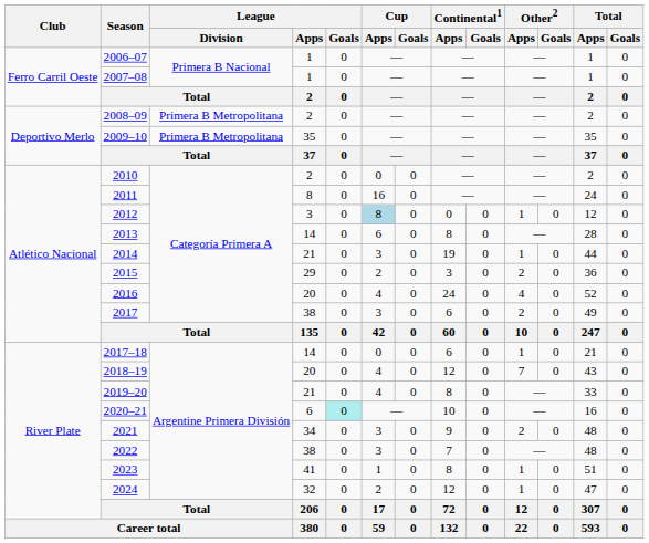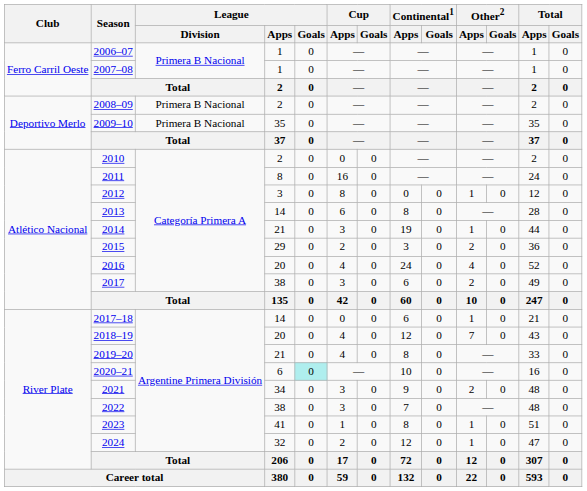 <table class="wikitable" style="text-align:center">
 <tr>
 <th rowspan="2">Club</th>
 <th rowspan="2">Season</th>
 <th colspan="3">League</th>
 <th colspan="2">Cup</th>
 <th colspan="2">Continental<sup>1</sup></th>
 <th colspan="2">Other<sup>2</sup></th>
 <th colspan="2">Total</th>
 </tr>
 <tr>
 <th>Division</th>
 <th>Apps</th>
 <th>Goals</th>
 <th>Apps</th>
 <th>Goals</th>
 <th>Apps</th>
 <th>Goals</th>
 <th>Apps</th>
 <th>Goals</th>
 <th>Apps</th>
 <th>Goals</th>
 </tr>
 <tr>
 <td rowspan="3"><a href='#'>Ferro Carril Oeste</a></td>
 <td><a href='#'>2006–07</a></td>
 <td rowspan="2"><a href='#'>Primera B Nacional</a></td>
 <td>1</td>
 <td>0</td>
 <td colspan="2">—</td>
 <td colspan="2">—</td>
 <td colspan="2">—</td>
 <td>1</td>
 <td>0</td>
 </tr>
 <tr>
 <td><a href='#'>2007–08</a></td>
 <td>1</td>
 <td>0</td>
 <td colspan="2">—</td>
 <td colspan="2">—</td>
 <td colspan="2">—</td>
 <td>1</td>
 <td>0</td>
 </tr>
 <tr>
 <th colspan="2">Total</th>
 <th>2</th>
 <th>0</th>
 <th colspan="2">—</th>
 <th colspan="2">—</th>
 <th colspan="2">—</th>
 <th>2</th>
 <th>0</th>
 </tr>
 <tr>
 <td rowspan="3"><a href='#'>Deportivo Merlo</a></td>
 <td><a href='#'>2008–09</a></td>
-<td><a href='#'>Primera B Metropolitana</a></td>
+<td>Primera B Nacional</td>
 <td>2</td>
 <td>0</td>
 <td colspan="2">—</td>
 <td colspan="2">—</td>
 <td colspan="2">—</td>
 <td>2</td>
 <td>0</td>
 </tr>
 <tr>
 <td><a href='#'>2009–10</a></td>
-<td><a href='#'>Primera B Metropolitana</a></td>
+<td>Primera B Nacional</td>
 <td>35</td>
 <td>0</td>
 <td colspan="2">—</td>
 <td colspan="2">—</td>
 <td colspan="2">—</td>
 <td>35</td>
 <td>0</td>
 </tr>
 <tr>
 <th colspan="2">Total</th>
 <th>37</th>
 <th>0</th>
 <th colspan="2">—</th>
 <th colspan="2">—</th>
 <th colspan="2">—</th>
 <th>37</th>
 <th>0</th>
 </tr>
 <tr>
 <td rowspan="9"><a href='#'>Atlético Nacional</a></td>
 <td><a href='#'>2010</a></td>
 <td rowspan="8"><a href='#'>Categoría Primera A</a></td>
 <td>2</td>
 <td>0</td>
 <td>0</td>
 <td>0</td>
 <td colspan="2">—</td>
 <td colspan="2">—</td>
 <td>2</td>
 <td>0</td>
 </tr>
 <tr>
 <td><a href='#'>2011</a></td>
 <td>8</td>
 <td>0</td>
 <td>16</td>
 <td>0</td>
 <td colspan="2">—</td>
 <td colspan="2">—</td>
 <td>24</td>
 <td>0</td>
 </tr>
 <tr>
 <td><a href='#'>2012</a></td>
 <td>3</td>
 <td>0</td>
-<td style="background: lightblue;">8</td>
+<td>8</td>
 <td>0</td>
 <td>0</td>
 <td>0</td>
 <td>1</td>
 <td>0</td>
 <td>12</td>
 <td>0</td>
 </tr>
 <tr>
 <td><a href='#'>2013</a></td>
 <td>14</td>
 <td>0</td>
 <td>6</td>
 <td>0</td>
 <td>8</td>
 <td>0</td>
 <td colspan="2">—</td>
 <td>28</td>
 <td>0</td>
 </tr>
 <tr>
 <td><a href='#'>2014</a></td>
 <td>21</td>
 <td>0</td>
 <td>3</td>
 <td>0</td>
 <td>19</td>
 <td>0</td>
 <td>1</td>
 <td>0</td>
 <td>44</td>
 <td>0</td>
 </tr>
 <tr>
 <td><a href='#'>2015</a></td>
 <td>29</td>
 <td>0</td>
 <td>2</td>
 <td>0</td>
 <td>3</td>
 <td>0</td>
 <td>2</td>
 <td>0</td>
 <td>36</td>
 <td>0</td>
 </tr>
 <tr>
 <td><a href='#'>2016</a></td>
 <td>20</td>
 <td>0</td>
 <td>4</td>
 <td>0</td>
 <td>24</td>
 <td>0</td>
 <td>4</td>
 <td>0</td>
 <td>52</td>
 <td>0</td>
 </tr>
 <tr>
 <td><a href='#'>2017</a></td>
 <td>38</td>
 <td>0</td>
 <td>3</td>
 <td>0</td>
 <td>6</td>
 <td>0</td>
 <td>2</td>
 <td>0</td>
 <td>49</td>
 <td>0</td>
 </tr>
 <tr>
 <th colspan="2">Total</th>
 <th>135</th>
 <th>0</th>
 <th>42</th>
 <th>0</th>
 <th>60</th>
 <th>0</th>
 <th>10</th>
 <th>0</th>
 <th>247</th>
 <th>0</th>
 </tr>
 <tr>
 <td rowspan="9"><a href='#'>River Plate</a></td>
 <td><a href='#'>2017–18</a></td>
 <td rowspan="8"><a href='#'>Argentine Primera División</a></td>
 <td>14</td>
 <td>0</td>
 <td>0</td>
 <td>0</td>
 <td>6</td>
 <td>0</td>
 <td>1</td>
 <td>0</td>
 <td>21</td>
 <td>0</td>
 </tr>
 <tr>
 <td><a href='#'>2018–19</a></td>
 <td>20</td>
 <td>0</td>
 <td>4</td>
 <td>0</td>
 <td>12</td>
 <td>0</td>
 <td>7</td>
 <td>0</td>
 <td>43</td>
 <td>0</td>
 </tr>
 <tr>
 <td><a href='#'>2019–20</a></td>
 <td>21</td>
 <td>0</td>
 <td>4</td>
 <td>0</td>
 <td>8</td>
 <td>0</td>
 <td colspan="2">—</td>
 <td>33</td>
 <td>0</td>
 </tr>
 <tr>
 <td><a href='#'>2020–21</a></td>
 <td>6</td>
 <td style="background: paleturquoise;">0</td>
 <td colspan="2">—</td>
 <td>10</td>
 <td>0</td>
 <td colspan="2">—</td>
 <td>16</td>
 <td>0</td>
 </tr>
 <tr>
 <td><a href='#'>2021</a></td>
 <td>34</td>
 <td>0</td>
 <td>3</td>
 <td>0</td>
 <td>9</td>
 <td>0</td>
 <td>2</td>
 <td>0</td>
 <td>48</td>
 <td>0</td>
 </tr>
 <tr>
 <td><a href='#'>2022</a></td>
 <td>38</td>
 <td>0</td>
 <td>3</td>
 <td>0</td>
 <td>7</td>
 <td>0</td>
 <td colspan="2">—</td>
 <td>48</td>
 <td>0</td>
 </tr>
 <tr>
 <td><a href='#'>2023</a></td>
 <td>41</td>
 <td>0</td>
 <td>1</td>
 <td>0</td>
 <td>8</td>
 <td>0</td>
 <td>1</td>
 <td>0</td>
 <td>51</td>
 <td>0</td>
 </tr>
 <tr>
 <td><a href='#'>2024</a></td>
 <td>32</td>
 <td>0</td>
 <td>2</td>
 <td>0</td>
 <td>12</td>
 <td>0</td>
 <td>1</td>
 <td>0</td>
 <td>47</td>
 <td>0</td>
 </tr>
 <tr>
 <th colspan="2">Total</th>
 <th>206</th>
 <th>0</th>
 <th>17</th>
 <th>0</th>
 <th>72</th>
 <th>0</th>
 <th>12</th>
 <th>0</th>
 <th>307</th>
 <th>0</th>
 </tr>
 <tr>
 <th colspan="3">Career total</th>
 <th>380</th>
 <th>0</th>
 <th>59</th>
 <th>0</th>
 <th>132</th>
 <th>0</th>
 <th>22</th>
 <th>0</th>
 <th>593</th>
 <th>0</th>
 </tr>
 </table>
